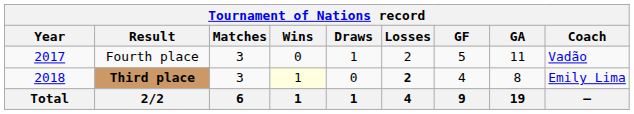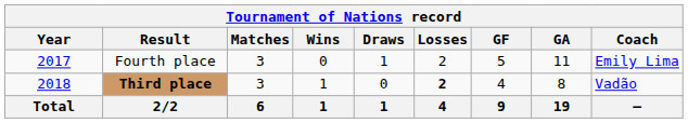 <table class="wikitable"  style="text-align:center; ">
 <tr>
 <th colspan=9> <a href='#'>Tournament of Nations</a> record</th>
 </tr>
 <tr>
 <th width=85>Year</th>
 <th width=110>Result</th>
 <th>Matches</th>
 <th width=50>Wins</th>
 <th width=50>Draws</th>
 <th>Losses</th>
 <th width=50>GF</th>
 <th width=50>GA</th>
 <th>Coach</th>
 </tr>
 <tr>
 <td><a href='#'>2017</a></td>
 <td>Fourth place</td>
 <td>3</td>
 <td>0</td>
 <td>1</td>
 <td>2</td>
 <td>5</td>
 <td>11</td>
-<td align="left"> <a href='#'>Vadão</a></td>
+<td align="left">  <a href='#'>Emily Lima</a></td>
 </tr>
 <tr>
 <td><a href='#'>2018</a></td>
 <td bgcolor=#c96><strong>Third place</strong></td>
 <td>3</td>
-<td style="background: lightyellow;">1</td>
+<td>1</td>
 <td>0</td>
 <td><strong>2</strong></td>
 <td>4</td>
 <td>8</td>
-<td align="left">  <a href='#'>Emily Lima</a></td>
+<td align="left"> <a href='#'>Vadão</a></td>
 </tr>
 <tr class=sortbottom style="font-weight:bold;">
 <th>Total</th>
 <th>2/2</th>
 <th>6</th>
 <th>1</th>
 <th>1</th>
 <th>4</th>
 <th>9</th>
 <th>19</th>
 <th>—</th>
 </tr>
 </table>
